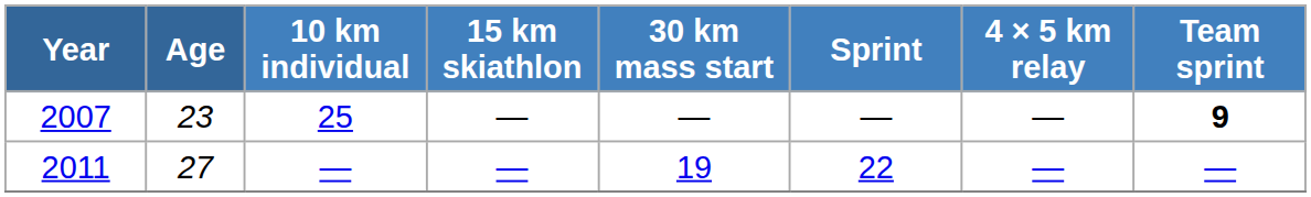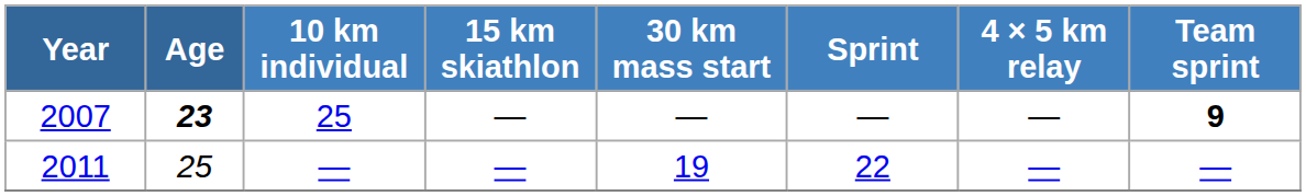 <table class="wikitable" style="font-size:95%; text-align:center; border:grey solid 1px; border-collapse:collapse; background:#ffffff;">
 <tr>
 <th style="background-color:#369; color:white; width:60px;"> Year </th>
 <th style="background-color:#369; color:white; width:40px;"> Age </th>
 <th style="background-color:#4180be; color:white; width:75px;"> 10 km <br> individual </th>
 <th style="background-color:#4180be; color:white; width:75px;"> 15 km <br> skiathlon </th>
 <th style="background-color:#4180be; color:white; width:75px;"> 30 km <br> mass start </th>
 <th style="background-color:#4180be; color:white; width:75px;"> Sprint </th>
 <th style="background-color:#4180be; color:white; width:75px;"> 4 × 5 km <br> relay </th>
 <th style="background-color:#4180be; color:white; width:75px;"> Team <br> sprint </th>
 </tr>
 <tr>
 <td><a href='#'>2007</a></td>
-<td><em>23</em></td>
+<td><strong><em>23</em></strong></td>
 <td><a href='#'>25</a></td>
 <td>—</td>
 <td>—</td>
 <td>—</td>
 <td>—</td>
 <td><strong>9</strong></td>
 </tr>
 <tr>
 <td><a href='#'>2011</a></td>
-<td><em>27</em></td>
+<td><em>25</em></td>
 <td><a href='#'>—</a></td>
 <td><a href='#'>—</a></td>
 <td><a href='#'>19</a></td>
 <td><a href='#'>22</a></td>
 <td><a href='#'>—</a></td>
 <td><a href='#'>—</a></td>
 </tr>
 <tr>
 </tr>
 </table>
